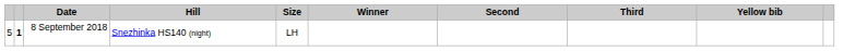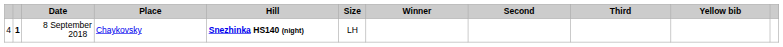 <table class="wikitable plainrowheaders" style="background:#fff; font-size:86%; line-height:16px; border:grey solid 1px; border-collapse:collapse;">
 <tr style="background:#ccc; text-align:center;">
 <th scope="col" style="background:#ccc; width=20 px;"></th>
 <th scope="col" style="background:#ccc; width=30 px;"></th>
 <th scope="col" style="background:#ccc; width:120px;">Date</th>
+<th scope="col" style="background:#ccc; width:200px;">Place</th>
 <th scope="col" style="background:#ccc; width:240px;">Hill</th>
 <th scope="col" style="background:#ccc; width:40px;">Size</th>
 <th scope="col" style="background:#ccc; width:185px;">Winner</th>
 <th scope="col" style="background:#ccc; width:185px;">Second</th>
 <th scope="col" style="background:#ccc; width:185px;">Third</th>
 <th scope="col" style="background:#ccc; width:180px;">Yellow bib</th>
 <th scope="col" style="background:#ccc; width:10px;"></th>
 </tr>
 <tr>
-<td align=center>5</td>
+<td align=center>4</td>
 <td align=center><strong>1</strong></td>
 <td align=right>8 September 2018  </td>
-<td><a href='#'>Snezhinka</a> HS140 <small>(night)</small></td>
+<td> <a href='#'>Chaykovsky</a></td>
+<td><strong><a href='#'>Snezhinka</a> HS140 <small>(night)</small></strong></td>
 <td align=center>LH</td>
 <td></td>
 <td></td>
 <td></td>
 <td></td>
 <td></td>
 </tr>
 </table>
